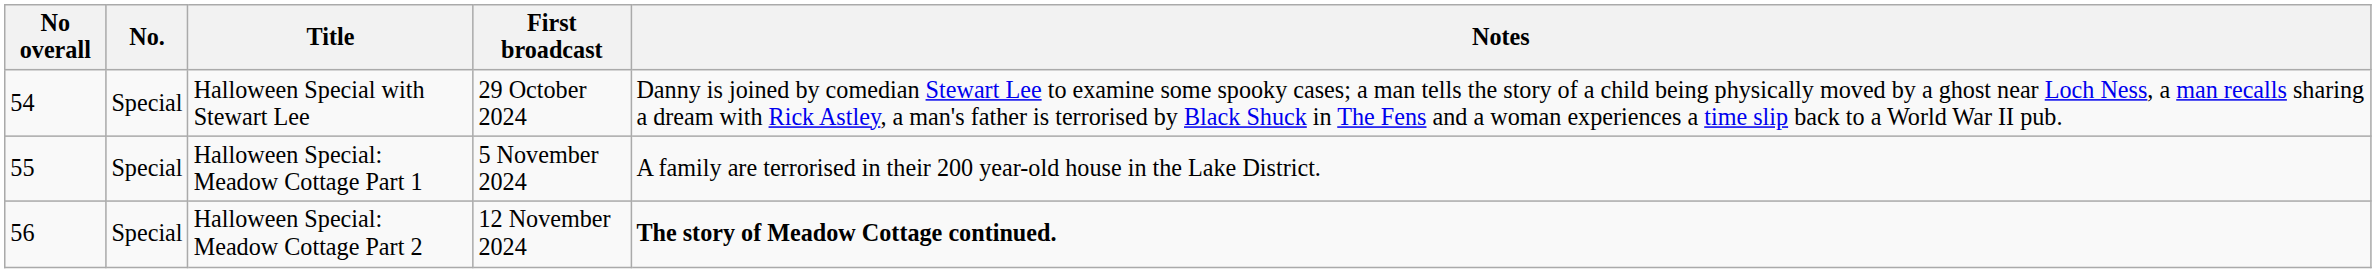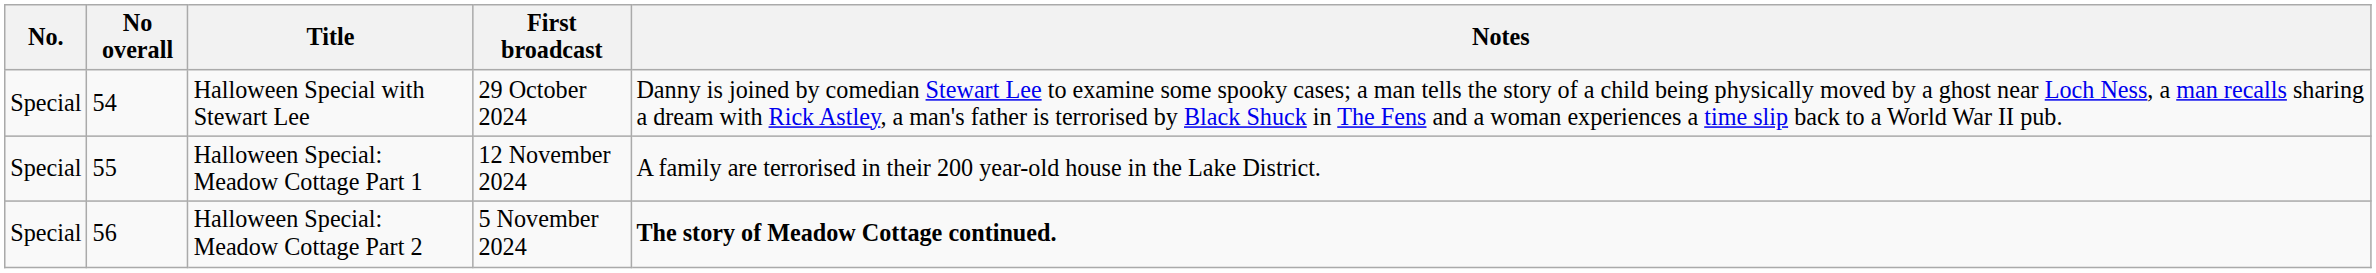 <table class="wikitable sortable">
 <tr>
+<th><strong>No.</strong></th>
 <th><strong>No overall</strong></th>
-<th><strong>No.</strong></th>
 <th><strong>Title</strong></th>
 <th><strong>First broadcast</strong></th>
 <th><strong>Notes</strong></th>
 </tr>
 <tr>
+<td>Special</td>
 <td>54</td>
-<td>Special</td>
 <td>Halloween Special with Stewart Lee</td>
 <td>29 October 2024</td>
 <td>Danny is joined by comedian <a href='#'>Stewart Lee</a> to examine some spooky cases; a man tells the story of a child being physically moved by a ghost near <a href='#'>Loch Ness</a>, a <a href='#'>man recalls</a> sharing a dream with <a href='#'>Rick Astley</a>, a man's father is terrorised by <a href='#'>Black Shuck</a> in <a href='#'>The Fens</a> and a woman experiences a <a href='#'>time slip</a> back to a World War II pub.</td>
 </tr>
 <tr>
+<td>Special</td>
 <td>55</td>
-<td>Special</td>
 <td>Halloween Special: Meadow Cottage Part 1</td>
-<td>5 November 2024</td>
+<td>12 November 2024</td>
 <td>A family are terrorised in their 200 year-old house in the Lake District.</td>
 </tr>
 <tr>
+<td>Special</td>
 <td>56</td>
-<td>Special</td>
 <td>Halloween Special: Meadow Cottage Part 2</td>
-<td>12 November 2024</td>
+<td>5 November 2024</td>
 <td><strong>The story of Meadow Cottage continued.</strong></td>
 </tr>
 </table>
